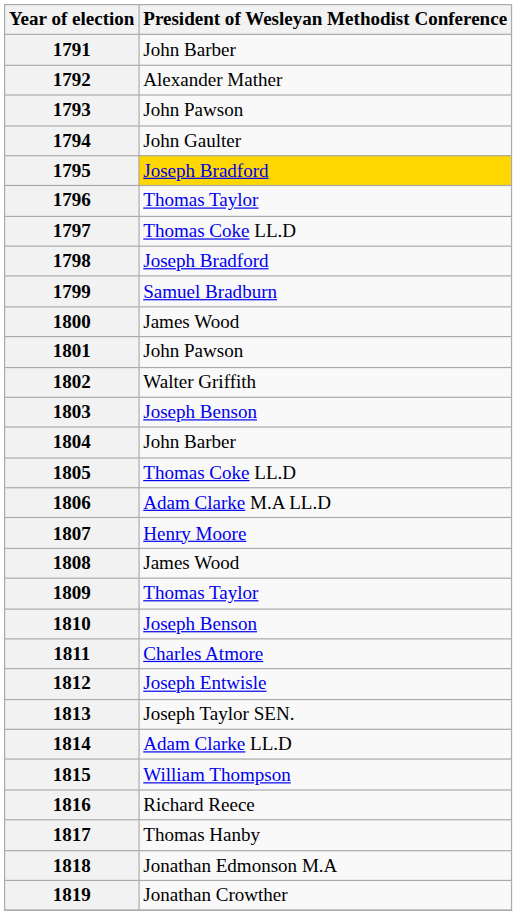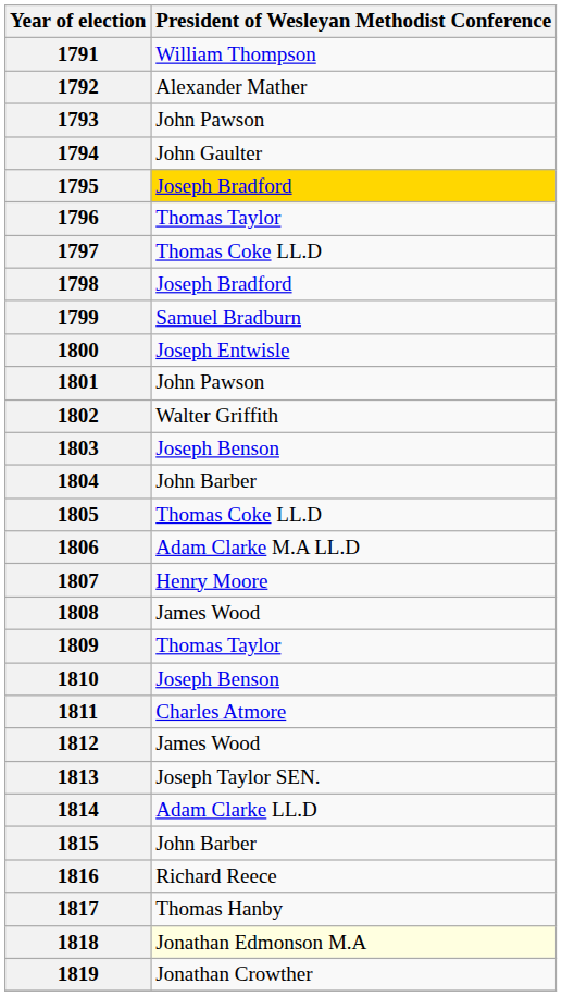 <table class=" wikitable plainrowheaders sortable" border="1">
 <tr>
 <th scope="col">Year of election</th>
 <th scope="col">President of Wesleyan Methodist Conference</th>
 </tr>
 <tr>
 <th scope="row">1791</th>
-<td data-sort-value="Barb">John Barber</td>
+<td data-sort-value="Thom"><a href='#'>William Thompson</a></td>
 </tr>
 <tr>
 <th scope="row">1792</th>
 <td data-sort-value="Math">Alexander Mather</td>
 </tr>
 <tr>
 <th scope="row">1793</th>
 <td data-sort-value="Paws">John Pawson</td>
 </tr>
 <tr>
 <th scope="row">1794</th>
 <td data-sort-value="Gault">John Gaulter</td>
 </tr>
 <tr>
 <th scope="row">1795</th>
 <td data-sort-value="Bradford" style="background: gold;"><a href='#'>Joseph Bradford</a></td>
 </tr>
 <tr>
 <th scope="row">1796</th>
 <td data-sort-value="Tayl"><a href='#'>Thomas Taylor</a></td>
 </tr>
 <tr>
 <th scope="row">1797</th>
 <td data-sort-value="Coke"><a href='#'>Thomas Coke</a> LL.D</td>
 </tr>
 <tr>
 <th scope="row">1798</th>
 <td data-sort-value="Bradford"><a href='#'>Joseph Bradford</a></td>
 </tr>
 <tr>
 <th scope="row">1799</th>
 <td data-sort-value="Bradburn"><a href='#'>Samuel Bradburn</a></td>
 </tr>
 <tr>
 <th scope="row">1800</th>
-<td data-sort-value="Wood">James Wood</td>
+<td data-sort-value="Entw"><a href='#'>Joseph Entwisle</a></td>
 </tr>
 <tr>
 <th scope="row">1801</th>
 <td data-sort-value="Paws">John Pawson</td>
 </tr>
 <tr>
 <th scope="row">1802</th>
 <td data-sort-value="Griffith">Walter Griffith</td>
 </tr>
 <tr>
 <th scope="row">1803</th>
 <td data-sort-value="Bens"><a href='#'>Joseph Benson</a></td>
 </tr>
 <tr>
 <th scope="row">1804</th>
 <td data-sort-value="Barb">John Barber</td>
 </tr>
 <tr>
 <th scope="row">1805</th>
 <td data-sort-value="Coke"><a href='#'>Thomas Coke</a> LL.D</td>
 </tr>
 <tr>
 <th scope="row">1806</th>
 <td data-sort-value="Clarke"><a href='#'>Adam Clarke</a> M.A LL.D</td>
 </tr>
 <tr>
 <th scope="row">1807</th>
 <td data-sort-value="Moore"><a href='#'>Henry Moore</a></td>
 </tr>
 <tr>
 <th scope="row">1808</th>
 <td data-sort-value="Wood">James Wood</td>
 </tr>
 <tr>
 <th scope="row">1809</th>
 <td data-sort-value="Tayl"><a href='#'>Thomas Taylor</a></td>
 </tr>
 <tr>
 <th scope="row">1810</th>
 <td data-sort-value="Bens"><a href='#'>Joseph Benson</a></td>
 </tr>
 <tr>
 <th scope="row">1811</th>
 <td data-sort-value="Atmor"><a href='#'>Charles Atmore</a></td>
 </tr>
 <tr>
 <th scope="row">1812</th>
-<td data-sort-value="Entw"><a href='#'>Joseph Entwisle</a></td>
+<td data-sort-value="Wood">James Wood</td>
 </tr>
 <tr>
 <th scope="row">1813</th>
 <td data-sort-value="Taylor">Joseph Taylor SEN.</td>
 </tr>
 <tr>
 <th scope="row">1814</th>
 <td data-sort-value="Clarke"><a href='#'>Adam Clarke</a> LL.D</td>
 </tr>
 <tr>
 <th scope="row">1815</th>
-<td data-sort-value="Thom"><a href='#'>William Thompson</a></td>
+<td data-sort-value="Barb">John Barber</td>
 </tr>
 <tr>
 <th scope="row">1816</th>
 <td data-sort-value="Reece">Richard Reece</td>
 </tr>
 <tr>
 <th scope="row">1817</th>
 <td data-sort-value="Hanb">Thomas Hanby</td>
 </tr>
 <tr>
 <th scope="row">1818</th>
-<td data-sort-value="Edmond">Jonathan Edmonson M.A</td>
+<td data-sort-value="Edmond" style="background: lightyellow;">Jonathan Edmonson M.A</td>
 </tr>
 <tr>
 <th scope="row">1819</th>
 <td data-sort-value="Crowth">Jonathan Crowther </td>
 </tr>
 <tr>
 </tr>
 </table>
